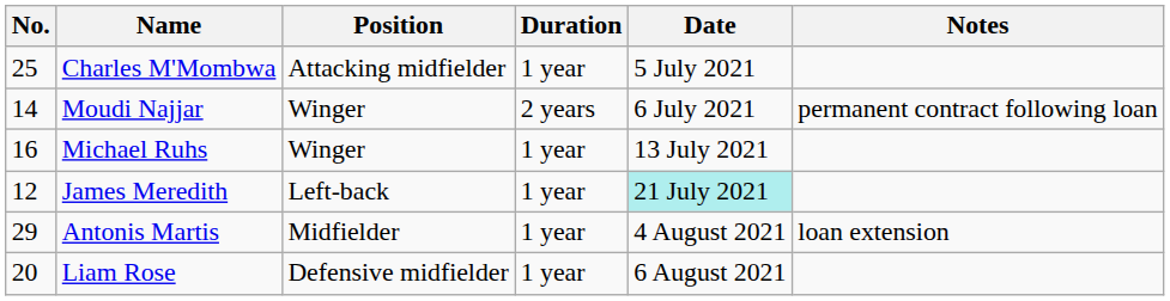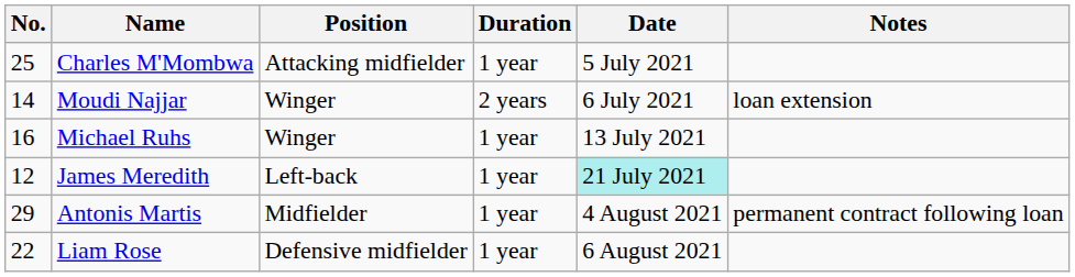 <table class="wikitable">
 <tr>
 <th>No.</th>
 <th>Name</th>
 <th>Position</th>
 <th>Duration</th>
 <th>Date</th>
 <th>Notes</th>
 </tr>
 <tr>
 <td>25</td>
 <td><a href='#'>Charles M'Mombwa</a></td>
 <td>Attacking midfielder</td>
 <td>1 year</td>
 <td>5 July 2021</td>
 <td></td>
 </tr>
 <tr>
 <td>14</td>
 <td><a href='#'>Moudi Najjar</a></td>
 <td>Winger</td>
 <td>2 years</td>
 <td>6 July 2021</td>
-<td>permanent contract following loan</td>
+<td>loan extension</td>
 </tr>
 <tr>
 <td>16</td>
 <td><a href='#'>Michael Ruhs</a></td>
 <td>Winger</td>
 <td>1 year</td>
 <td>13 July 2021</td>
 <td></td>
 </tr>
 <tr>
 <td>12</td>
 <td><a href='#'>James Meredith</a></td>
 <td>Left-back</td>
 <td>1 year</td>
 <td style="background: paleturquoise;">21 July 2021</td>
 <td></td>
 </tr>
 <tr>
 <td>29</td>
 <td> <a href='#'>Antonis Martis</a></td>
 <td>Midfielder</td>
 <td>1 year</td>
 <td>4 August 2021</td>
-<td>loan extension</td>
+<td>permanent contract following loan</td>
 </tr>
 <tr>
-<td>20</td>
+<td>22</td>
 <td><a href='#'>Liam Rose</a></td>
 <td>Defensive midfielder</td>
 <td>1 year</td>
 <td>6 August 2021</td>
 <td></td>
 </tr>
 </table>
